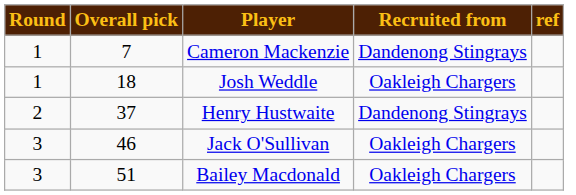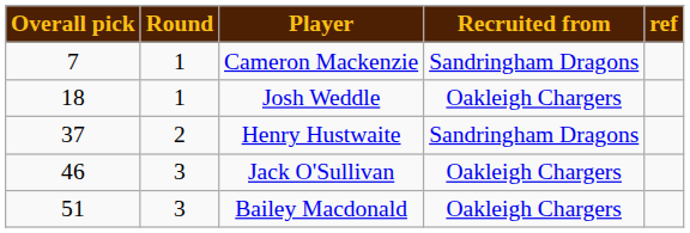 <table class="wikitable" style="text-align:center">
 <tr>
+<th style="background: #4D2004; color: #FBBF15">Overall pick</th>
 <th style="background: #4D2004; color: #FBBF15">Round</th>
-<th style="background: #4D2004; color: #FBBF15">Overall pick</th>
 <th style="background: #4D2004; color: #FBBF15">Player</th>
 <th style="background: #4D2004; color: #FBBF15">Recruited from</th>
 <th style="background: #4D2004; color: #FBBF15">ref</th>
 </tr>
 <tr>
+<td>7</td>
 <td>1</td>
-<td>7</td>
 <td><a href='#'>Cameron Mackenzie</a></td>
-<td><a href='#'>Dandenong Stingrays</a></td>
+<td><a href='#'>Sandringham Dragons</a></td>
 <td></td>
 </tr>
 <tr>
+<td>18</td>
 <td>1</td>
-<td>18</td>
 <td><a href='#'>Josh Weddle</a></td>
 <td><a href='#'>Oakleigh Chargers</a></td>
 <td></td>
 </tr>
 <tr>
+<td>37</td>
 <td>2</td>
-<td>37</td>
 <td><a href='#'>Henry Hustwaite</a></td>
-<td><a href='#'>Dandenong Stingrays</a></td>
+<td><a href='#'>Sandringham Dragons</a></td>
 <td></td>
 </tr>
 <tr>
+<td>46</td>
 <td>3</td>
-<td>46</td>
 <td><a href='#'>Jack O'Sullivan</a></td>
 <td><a href='#'>Oakleigh Chargers</a></td>
 <td></td>
 </tr>
 <tr>
+<td>51</td>
 <td>3</td>
-<td>51</td>
 <td><a href='#'>Bailey Macdonald</a></td>
 <td><a href='#'>Oakleigh Chargers</a></td>
 <td></td>
 </tr>
 </table>
